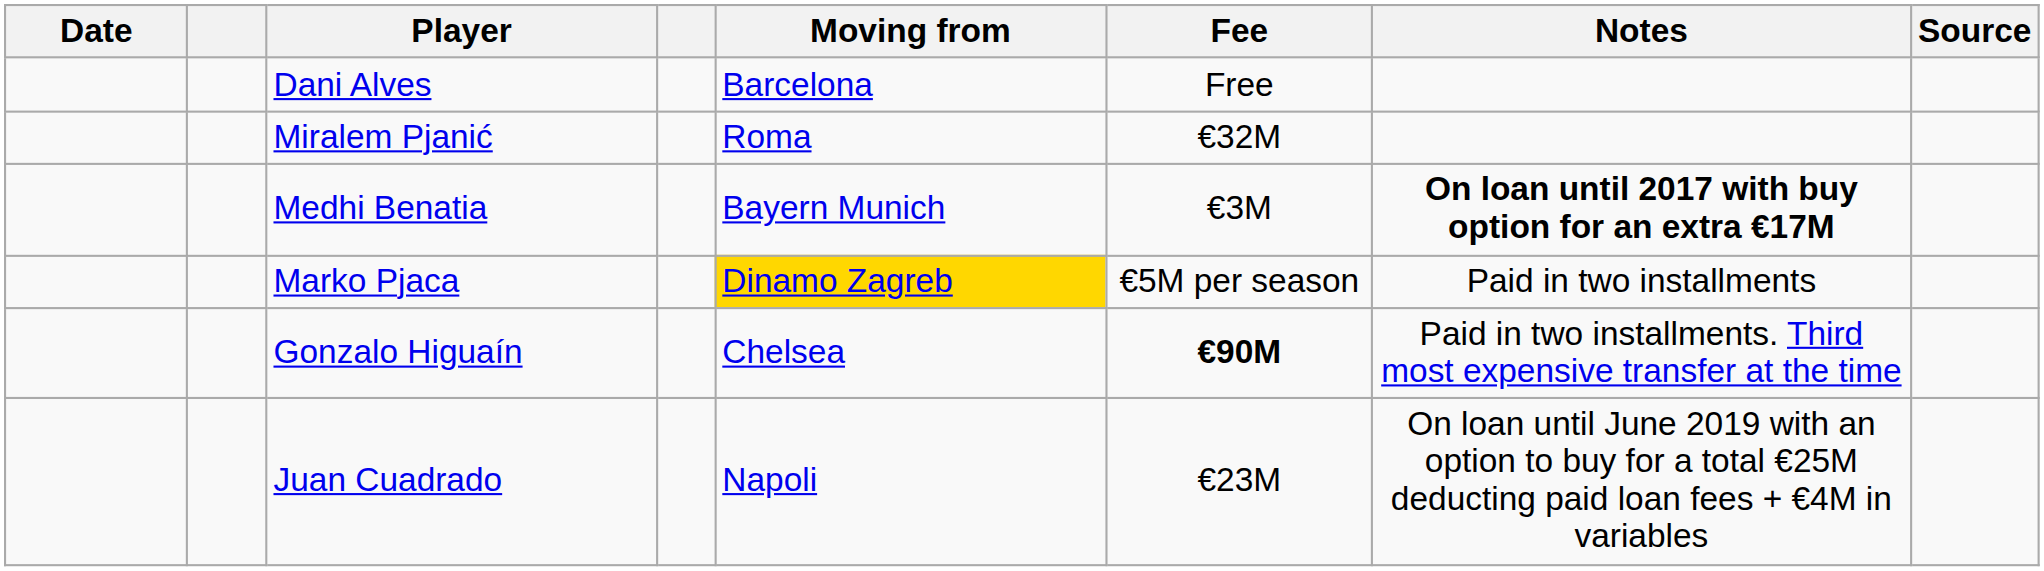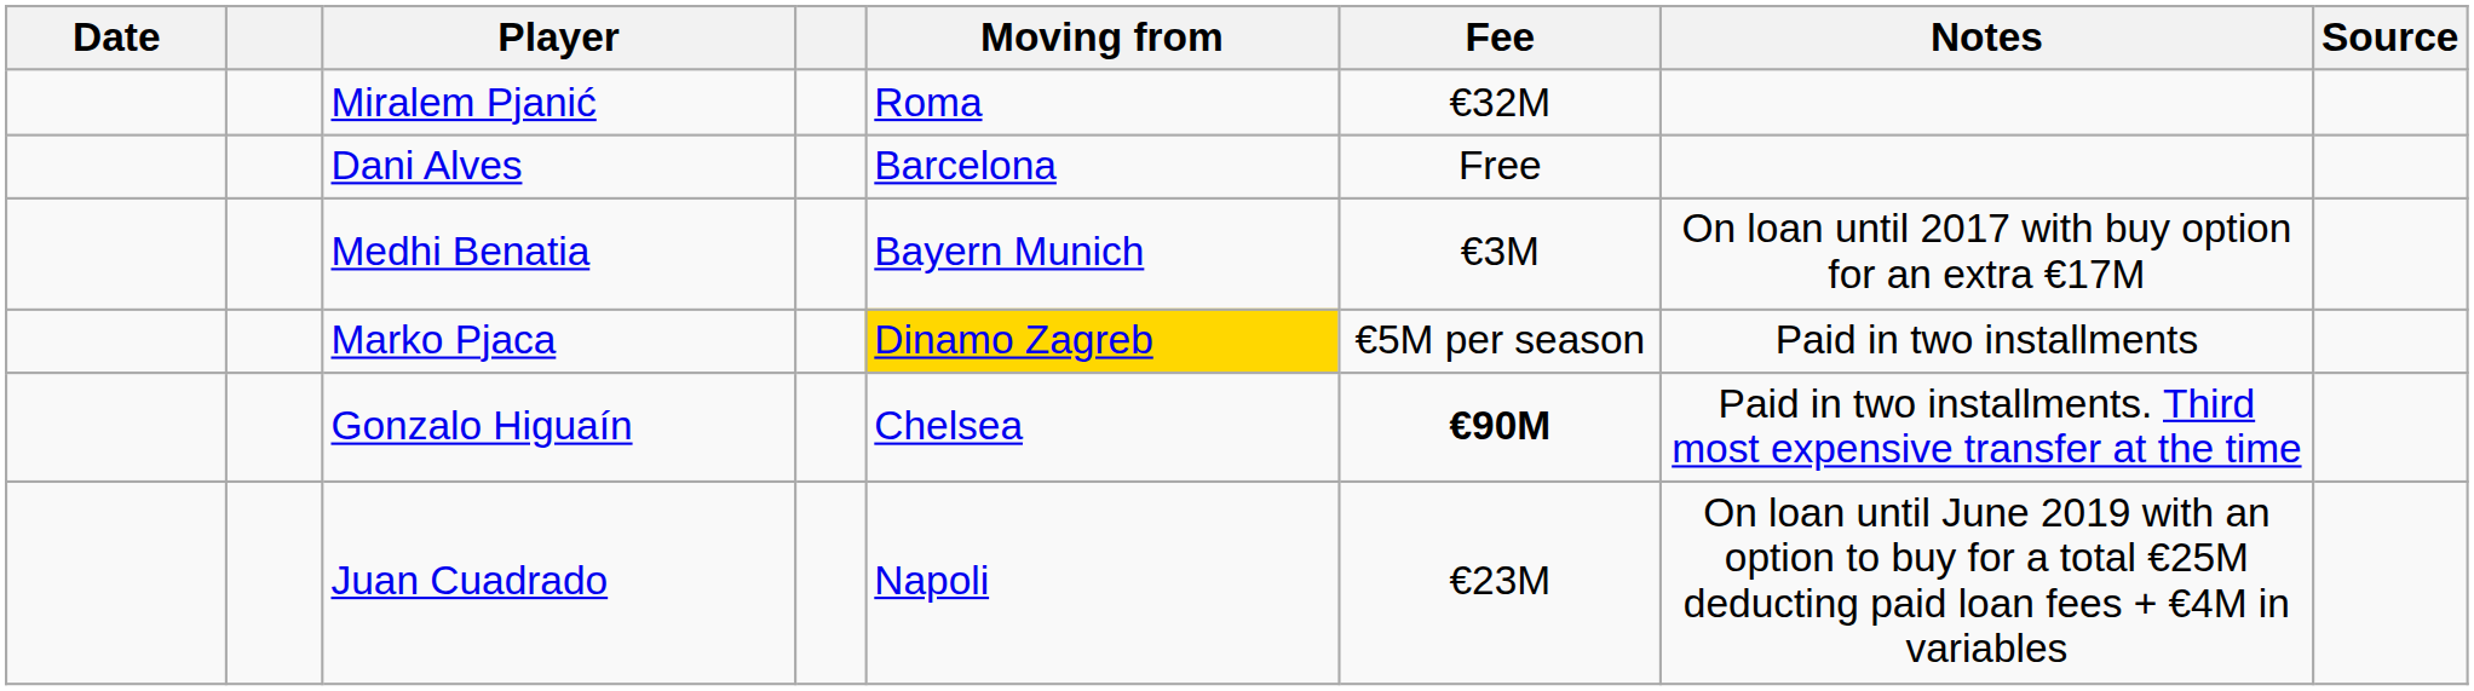 <table class="wikitable sortable">
 <tr>
 <th style="width:80px;">Date</th>
 <th style="width:30px;"></th>
 <th style="width:180px;">Player</th>
 <th style="width:20px;"></th>
 <th style="width:180px;">Moving from</th>
 <th style="width:120px;" class="unsortable">Fee</th>
 <th style="width:250px;" class="unsortable">Notes</th>
 <th style="width:20px;">Source</th>
 </tr>
 <tr>
 <td></td>
 <td align=center></td>
+<td> <a href='#'>Miralem Pjanić</a></td>
+<td align=center></td>
+<td> <a href='#'>Roma</a></td>
+<td align=center>€32M</td>
+<td align=center></td>
+<td><small></small></td>
+</tr>
+<tr>
+<td></td>
+<td align=center></td>
 <td> <a href='#'>Dani Alves</a></td>
 <td align=center></td>
 <td> <a href='#'>Barcelona</a></td>
 <td align=center>Free</td>
 <td align=center></td>
 <td><small></small></td>
 </tr>
 <tr>
 <td></td>
 <td align=center></td>
-<td> <a href='#'>Miralem Pjanić</a></td>
-<td align=center></td>
-<td> <a href='#'>Roma</a></td>
-<td align=center>€32M</td>
-<td align=center></td>
-<td><small></small></td>
-</tr>
-<tr>
-<td></td>
-<td align=center></td>
 <td> <a href='#'>Medhi Benatia</a></td>
 <td align=center></td>
 <td> <a href='#'>Bayern Munich</a></td>
 <td align=center>€3M</td>
-<td align=center><strong>On loan until 2017 with buy option for an extra €17M</strong></td>
+<td align=center>On loan until 2017 with buy option for an extra €17M</td>
 <td><small></small></td>
 </tr>
 <tr>
 <td></td>
 <td align=center></td>
 <td> <a href='#'>Marko Pjaca</a></td>
 <td align=center></td>
 <td style="background: gold;"> <a href='#'>Dinamo Zagreb</a></td>
 <td align=center>€5M per season</td>
 <td align=center>Paid in two installments</td>
 <td><small></small></td>
 </tr>
 <tr>
 <td></td>
 <td align=center></td>
 <td> <a href='#'>Gonzalo Higuaín</a></td>
 <td align=center></td>
 <td> <a href='#'>Chelsea</a></td>
 <td align=center><strong>€90M</strong></td>
 <td align=center>Paid in two installments. <a href='#'>Third most expensive transfer at the time</a></td>
 <td><small></small></td>
 </tr>
 <tr>
 <td></td>
 <td align=center></td>
 <td> <a href='#'>Juan Cuadrado</a></td>
 <td align=center></td>
 <td> <a href='#'>Napoli</a></td>
 <td align=center>€23M</td>
 <td align=center>On loan until June 2019 with an option to buy for a total €25M deducting paid loan fees + €4M in variables</td>
 <td><small></small></td>
 </tr>
 </table>
